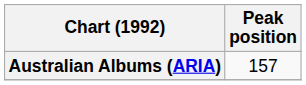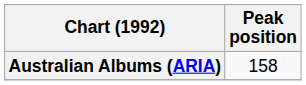 <table class="wikitable sortable plainrowheaders" style="text-align:center">
 <tr>
 <th scope="col">Chart (1992)</th>
 <th scope="col">Peak<br>position</th>
 </tr>
 <tr>
 <th scope="row">Australian Albums (<a href='#'>ARIA</a>)</th>
-<td align="center">157</td>
+<td align="center">158</td>
 </tr>
 <tr>
 </tr>
 </table>
